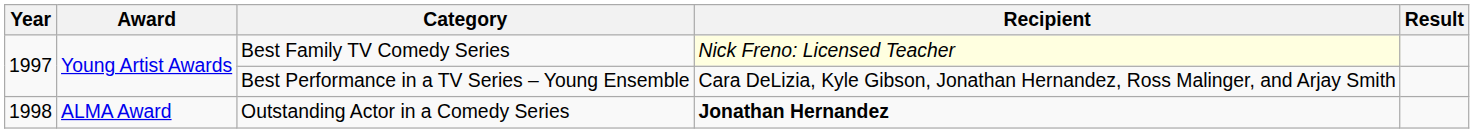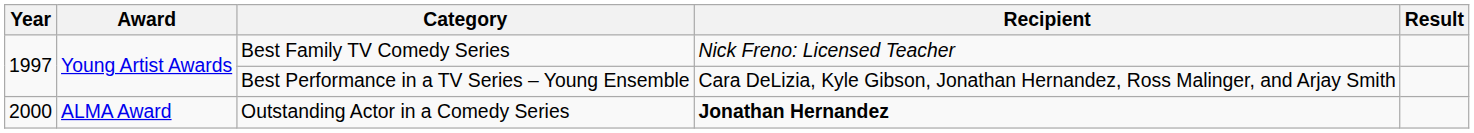 <table class="wikitable">
 <tr>
 <th>Year</th>
 <th>Award</th>
 <th>Category</th>
 <th>Recipient</th>
 <th>Result</th>
 </tr>
 <tr>
 <td rowspan=2>1997</td>
 <td rowspan=2 style="white-space:nowrap;"><a href='#'>Young Artist Awards</a></td>
 <td>Best Family TV Comedy Series</td>
-<td style="background: lightyellow;"><em>Nick Freno: Licensed Teacher</em></td>
+<td><em>Nick Freno: Licensed Teacher</em></td>
 <td></td>
 </tr>
 <tr>
 <td>Best Performance in a TV Series – Young Ensemble</td>
 <td>Cara DeLizia, Kyle Gibson, Jonathan Hernandez, Ross Malinger, and Arjay Smith</td>
 <td></td>
 </tr>
 <tr>
-<td>1998</td>
+<td>2000</td>
 <td><a href='#'>ALMA Award</a></td>
 <td>Outstanding Actor in a Comedy Series</td>
 <td><strong>Jonathan Hernandez</strong></td>
 <td></td>
 </tr>
 </table>
